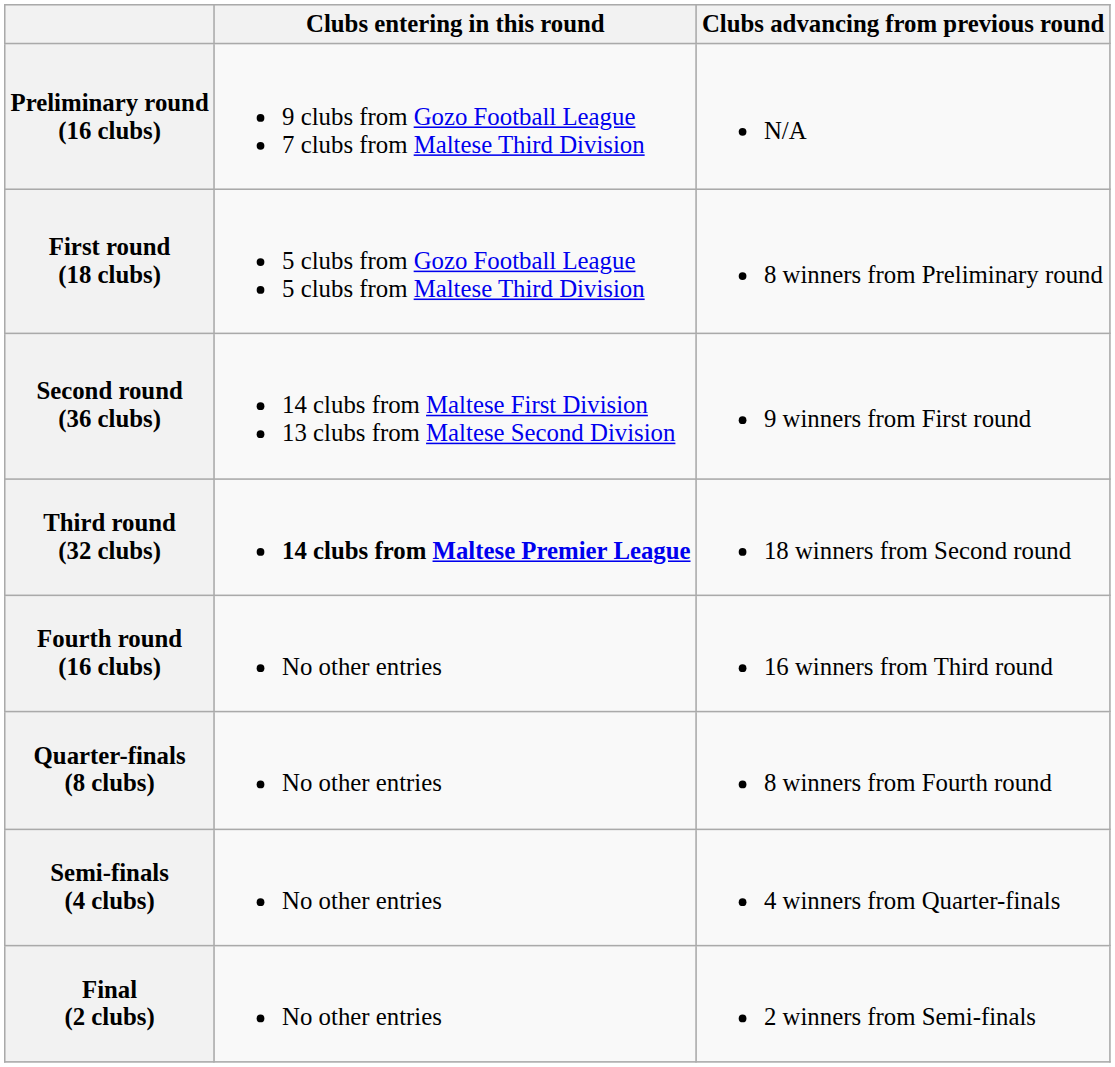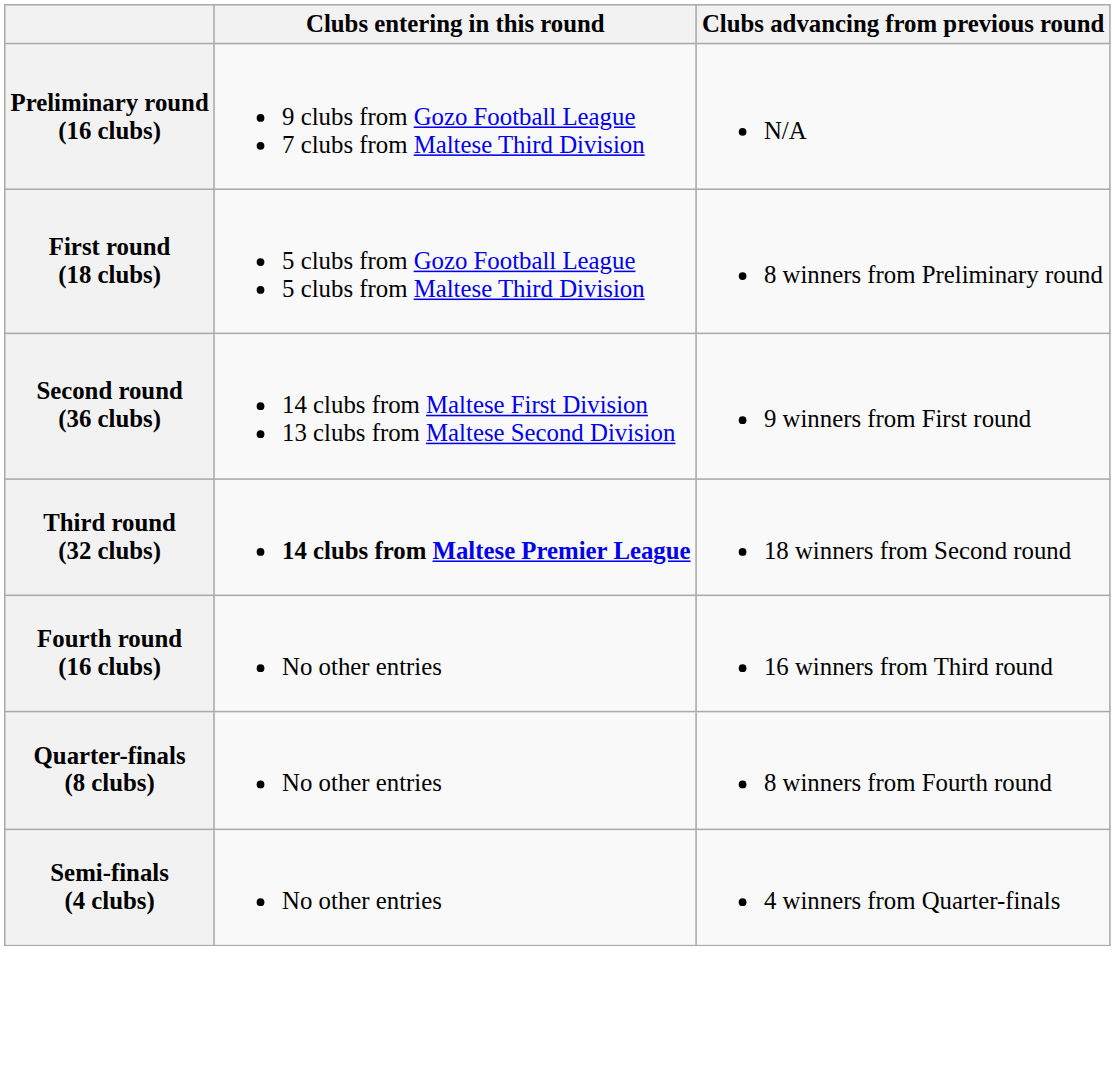 <table class="wikitable">
 <tr>
 <th></th>
 <th>Clubs entering in this round</th>
 <th>Clubs advancing from previous round</th>
 </tr>
 <tr>
 <th>Preliminary round <br>(16 clubs)</th>
 <td><br><ul><li>9 clubs from <a href='#'>Gozo Football League</a></li><li>7 clubs from <a href='#'>Maltese Third Division</a></li></ul></td>
 <td><br><ul><li>N/A</li></ul></td>
 </tr>
 <tr>
 <th>First round <br>(18 clubs)</th>
 <td><br><ul><li>5 clubs from <a href='#'>Gozo Football League</a></li><li>5 clubs from <a href='#'>Maltese Third Division</a></li></ul></td>
 <td><br><ul><li>8 winners from Preliminary round</li></ul></td>
 </tr>
 <tr>
 <th>Second round<br>(36 clubs)</th>
 <td><br><ul><li>14 clubs from <a href='#'>Maltese First Division</a></li><li>13 clubs from <a href='#'>Maltese Second Division</a></li></ul></td>
 <td><br><ul><li>9 winners from First round</li></ul></td>
 </tr>
 <tr>
 <th>Third round<br>(32 clubs)</th>
 <td><strong><br><ul><li>14 clubs from <a href='#'>Maltese Premier League</a></li></ul></strong></td>
 <td><br><ul><li>18 winners from Second round</li></ul></td>
 </tr>
 <tr>
 <th>Fourth round<br>(16 clubs)</th>
 <td><br><ul><li>No other entries</li></ul></td>
 <td><br><ul><li>16 winners from Third round</li></ul></td>
 </tr>
 <tr>
 <th>Quarter-finals<br>(8 clubs)</th>
 <td><br><ul><li>No other entries</li></ul></td>
 <td><br><ul><li>8 winners from Fourth round</li></ul></td>
 </tr>
 <tr>
 <th>Semi-finals<br>(4 clubs)</th>
 <td><br><ul><li>No other entries</li></ul></td>
 <td><br><ul><li>4 winners from Quarter-finals</li></ul></td>
 </tr>
-<tr>
-<th>Final<br>(2 clubs)</th>
-<td><br><ul><li>No other entries</li></ul></td>
-<td><br><ul><li>2 winners from Semi-finals</li></ul></td>
-</tr>
 </table>
